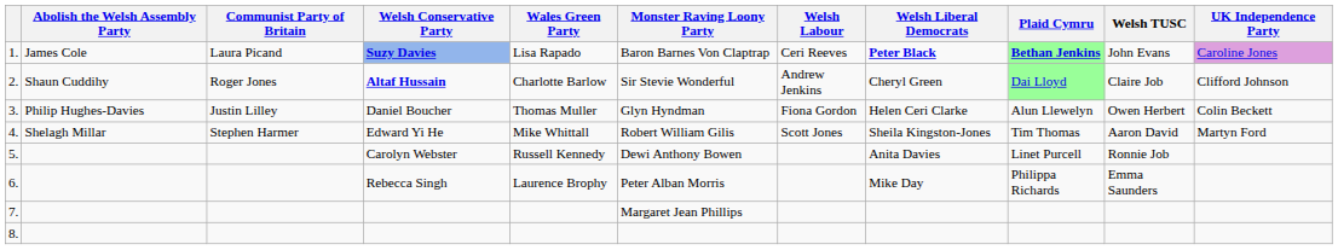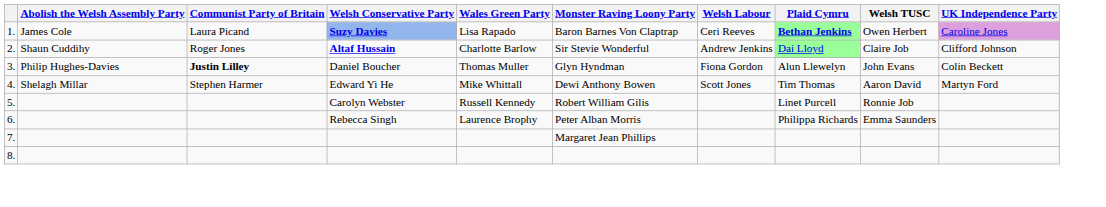 <table class="wikitable">
 <tr>
 <th></th>
 <th><a href='#'>Abolish the Welsh Assembly Party</a></th>
 <th><a href='#'>Communist Party of Britain</a></th>
 <th><a href='#'>Welsh Conservative Party</a></th>
 <th><a href='#'>Wales Green Party</a></th>
 <th><a href='#'>Monster Raving Loony Party</a></th>
 <th><a href='#'>Welsh Labour</a></th>
-<th><a href='#'>Welsh Liberal Democrats</a></th>
 <th><a href='#'>Plaid Cymru</a></th>
 <th>Welsh TUSC</th>
 <th><a href='#'>UK Independence Party</a></th>
 </tr>
 <tr>
 <td>1.</td>
 <td>James Cole</td>
 <td>Laura Picand</td>
 <td style="background: #92B5EB"><strong><a href='#'>Suzy Davies</a></strong></td>
 <td>Lisa Rapado</td>
 <td>Baron Barnes Von Claptrap</td>
 <td>Ceri Reeves</td>
-<td><strong><a href='#'>Peter Black</a></strong></td>
 <td style="background:#9f9;"><strong><a href='#'>Bethan Jenkins</a></strong></td>
-<td>John Evans</td>
+<td>Owen Herbert</td>
 <td style="background:plum;"><a href='#'>Caroline Jones</a></td>
 </tr>
 <tr>
 <td>2.</td>
 <td>Shaun Cuddihy</td>
 <td>Roger Jones</td>
 <td><strong><a href='#'>Altaf Hussain</a></strong></td>
 <td>Charlotte Barlow</td>
 <td>Sir Stevie Wonderful</td>
 <td>Andrew Jenkins</td>
-<td>Cheryl Green</td>
 <td style="background:#9f9;"><a href='#'>Dai Lloyd</a></td>
 <td>Claire Job</td>
 <td>Clifford Johnson</td>
 </tr>
 <tr>
 <td>3.</td>
 <td>Philip Hughes-Davies</td>
-<td>Justin Lilley</td>
+<td><strong>Justin Lilley</strong></td>
 <td>Daniel Boucher</td>
 <td>Thomas Muller</td>
 <td>Glyn Hyndman</td>
 <td>Fiona Gordon</td>
-<td>Helen Ceri Clarke</td>
 <td>Alun Llewelyn</td>
-<td>Owen Herbert</td>
+<td>John Evans</td>
 <td>Colin Beckett</td>
 </tr>
 <tr>
 <td>4.</td>
 <td>Shelagh Millar</td>
 <td>Stephen Harmer</td>
 <td>Edward Yi He</td>
 <td>Mike Whittall</td>
-<td>Robert William Gilis</td>
+<td>Dewi Anthony Bowen</td>
 <td>Scott Jones</td>
-<td>Sheila Kingston-Jones</td>
 <td>Tim Thomas</td>
 <td>Aaron David</td>
 <td>Martyn Ford</td>
 </tr>
 <tr>
 <td>5.</td>
 <td></td>
 <td></td>
 <td>Carolyn Webster</td>
 <td>Russell Kennedy</td>
-<td>Dewi Anthony Bowen</td>
+<td>Robert William Gilis</td>
 <td></td>
-<td>Anita Davies</td>
 <td>Linet Purcell</td>
 <td>Ronnie Job</td>
 <td></td>
 </tr>
 <tr>
 <td>6.</td>
 <td></td>
 <td></td>
 <td>Rebecca Singh</td>
 <td>Laurence Brophy</td>
 <td>Peter Alban Morris</td>
 <td></td>
-<td>Mike Day</td>
 <td>Philippa Richards</td>
 <td>Emma Saunders</td>
 <td></td>
 </tr>
 <tr>
 <td>7.</td>
 <td></td>
 <td></td>
 <td></td>
 <td></td>
 <td>Margaret Jean Phillips</td>
-<td></td>
 <td></td>
 <td></td>
 <td></td>
 <td></td>
 </tr>
 <tr>
 <td>8.</td>
 <td></td>
 <td></td>
 <td></td>
 <td></td>
 <td></td>
 <td></td>
 <td></td>
 <td></td>
 <td></td>
-<td></td>
 </tr>
 </table>
